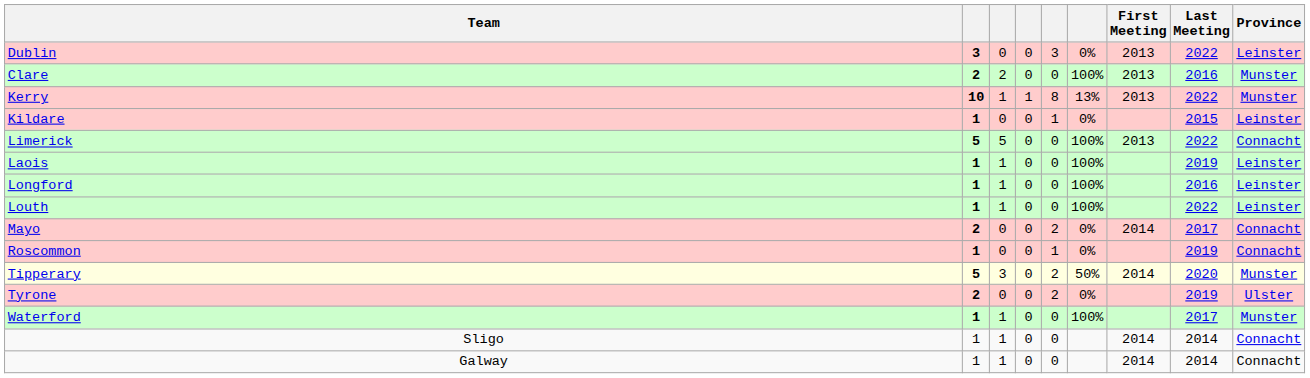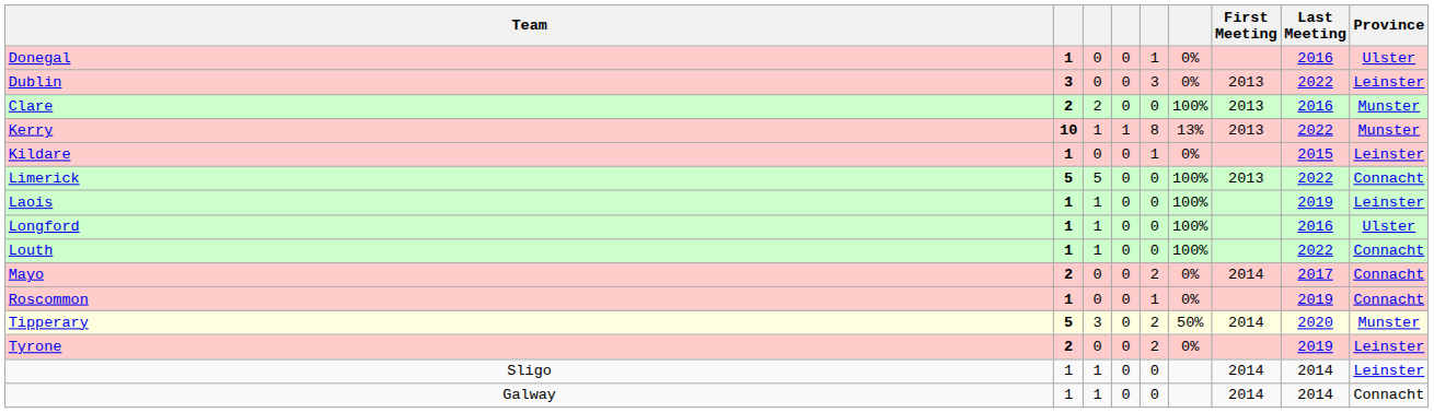 <table class="wikitable sortable" style="text-align:center">
 <tr>
 <th width="1000">Team</th>
 <th width="20"></th>
 <th width="20"></th>
 <th width="20"></th>
 <th width="20"></th>
 <th width="20"></th>
 <th>First Meeting</th>
 <th>Last Meeting</th>
 <th>Province</th>
+</tr>
+<tr style="background:#ffcccc">
+<td align="left"> <a href='#'>Donegal</a></td>
+<td><strong>1</strong></td>
+<td>0</td>
+<td>0</td>
+<td>1</td>
+<td>0%</td>
+<td></td>
+<td><a href='#'>2016</a></td>
+<td><a href='#'>Ulster</a></td>
 </tr>
 <tr style="background:#ffcccc">
 <td align="left"> <a href='#'>Dublin</a></td>
 <td><strong>3</strong></td>
 <td>0</td>
 <td>0</td>
 <td>3</td>
 <td>0%</td>
 <td>2013</td>
 <td><a href='#'>2022</a></td>
 <td><a href='#'>Leinster</a></td>
 </tr>
 <tr style="background:#ccffcc">
 <td align="left"> <a href='#'>Clare</a></td>
 <td><strong>2</strong></td>
 <td>2</td>
 <td>0</td>
 <td>0</td>
 <td>100%</td>
 <td>2013</td>
 <td><a href='#'>2016</a></td>
 <td><a href='#'>Munster</a></td>
 </tr>
 <tr style="background:#ffcccc">
 <td align="left"> <a href='#'>Kerry</a></td>
 <td><strong>10</strong></td>
 <td>1</td>
 <td>1</td>
 <td>8</td>
 <td>13%</td>
 <td>2013</td>
 <td><a href='#'>2022</a></td>
 <td><a href='#'>Munster</a></td>
 </tr>
 <tr style="background:#ffcccc">
 <td align="left"> <a href='#'>Kildare</a></td>
 <td><strong>1</strong></td>
 <td>0</td>
 <td>0</td>
 <td>1</td>
 <td>0%</td>
 <td></td>
 <td><a href='#'>2015</a></td>
 <td><a href='#'>Leinster</a></td>
 </tr>
 <tr style="background:#ccffcc">
 <td align="left"> <a href='#'>Limerick</a></td>
 <td><strong>5</strong></td>
 <td>5</td>
 <td>0</td>
 <td>0</td>
 <td>100%</td>
 <td>2013</td>
 <td><a href='#'>2022</a></td>
 <td><a href='#'>Connacht</a></td>
 </tr>
 <tr style="background:#ccffcc">
 <td align="left"> <a href='#'>Laois</a></td>
 <td><strong>1</strong></td>
 <td>1</td>
 <td>0</td>
 <td>0</td>
 <td>100%</td>
 <td></td>
 <td><a href='#'>2019</a></td>
 <td><a href='#'>Leinster</a></td>
 </tr>
 <tr style="background:#ccffcc">
 <td align="left"> <a href='#'>Longford</a></td>
 <td><strong>1</strong></td>
 <td>1</td>
 <td>0</td>
 <td>0</td>
 <td>100%</td>
 <td></td>
 <td><a href='#'>2016</a></td>
-<td><a href='#'>Leinster</a></td>
+<td><a href='#'>Ulster</a></td>
 </tr>
 <tr style="background:#ccffcc">
 <td align="left"> <a href='#'>Louth</a></td>
 <td><strong>1</strong></td>
 <td>1</td>
 <td>0</td>
 <td>0</td>
 <td>100%</td>
 <td></td>
 <td><a href='#'>2022</a></td>
-<td><a href='#'>Leinster</a></td>
+<td><a href='#'>Connacht</a></td>
 </tr>
 <tr style="background:#ffcccc">
 <td align="left"> <a href='#'>Mayo</a></td>
 <td><strong>2</strong></td>
 <td>0</td>
 <td>0</td>
 <td>2</td>
 <td>0%</td>
 <td>2014</td>
 <td><a href='#'>2017</a></td>
 <td><a href='#'>Connacht</a></td>
 </tr>
 <tr style="background:#ffcccc">
 <td align="left"> <a href='#'>Roscommon</a></td>
 <td><strong>1</strong></td>
 <td>0</td>
 <td>0</td>
 <td>1</td>
 <td>0%</td>
 <td></td>
 <td><a href='#'>2019</a></td>
 <td><a href='#'>Connacht</a></td>
 </tr>
 <tr style="background:#FFFFE0">
 <td align="left"> <a href='#'>Tipperary</a></td>
 <td><strong>5</strong></td>
 <td>3</td>
 <td>0</td>
 <td>2</td>
 <td>50%</td>
 <td>2014</td>
 <td><a href='#'>2020</a></td>
 <td><a href='#'>Munster</a></td>
 </tr>
 <tr style="background:#ffcccc">
 <td align="left"> <a href='#'>Tyrone</a></td>
 <td><strong>2</strong></td>
 <td>0</td>
 <td>0</td>
 <td>2</td>
 <td>0%</td>
 <td></td>
 <td><a href='#'>2019</a></td>
-<td><a href='#'>Ulster</a></td>
-</tr>
-<tr style="background:#ccffcc">
-<td align="left"> <a href='#'>Waterford</a></td>
-<td><strong>1</strong></td>
-<td>1</td>
-<td>0</td>
-<td>0</td>
-<td>100%</td>
-<td></td>
-<td><a href='#'>2017</a></td>
-<td><a href='#'>Munster</a></td>
+<td><a href='#'>Leinster</a></td>
 </tr>
 <tr>
 <td>Sligo</td>
 <td>1</td>
 <td>1</td>
 <td>0</td>
 <td>0</td>
 <td></td>
 <td>2014</td>
 <td>2014</td>
-<td><a href='#'>Connacht</a></td>
+<td><a href='#'>Leinster</a></td>
 </tr>
 <tr>
 <td>Galway</td>
 <td>1</td>
 <td>1</td>
 <td>0</td>
 <td>0</td>
 <td></td>
 <td>2014</td>
 <td>2014</td>
 <td>Connacht</td>
 </tr>
 </table>
